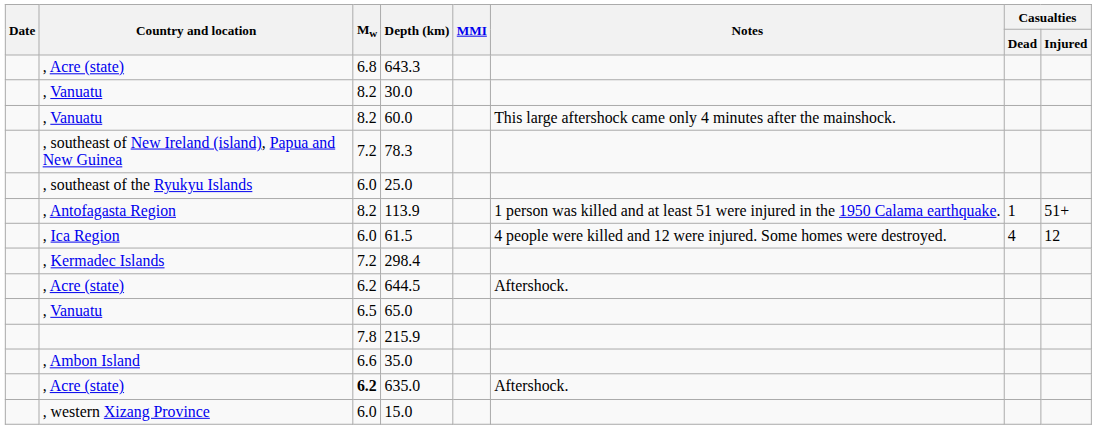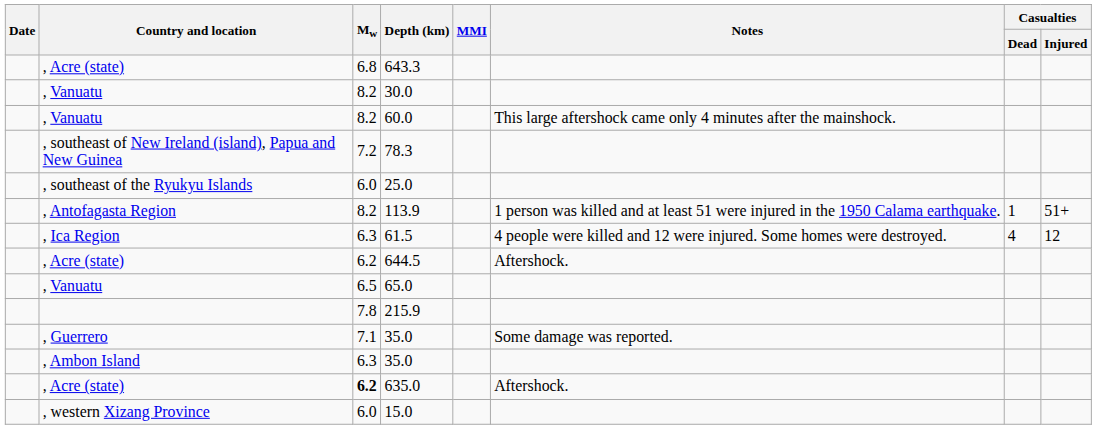 <table class="wikitable sortable sort-under" style="border:1px black; margin-left:1em;">
 <tr>
 <th rowspan="2"><small>Date</small></th>
 <th rowspan="2" style="width: 310px"><small>Country and location</small></th>
 <th rowspan="2"><small>M<sub>w</sub></small></th>
 <th rowspan="2"><small>Depth (km)</small></th>
 <th rowspan="2"><small><a href='#'>MMI</a></small></th>
 <th rowspan="2" class="unsortable"><small>Notes</small></th>
 <th colspan="2"><small>Casualties</small></th>
 </tr>
 <tr>
 <th><small>Dead</small></th>
 <th><small>Injured</small></th>
 </tr>
 <tr>
 <td></td>
 <td>, <a href='#'>Acre (state)</a></td>
 <td>6.8</td>
 <td>643.3</td>
 <td></td>
 <td></td>
 <td></td>
 <td></td>
 </tr>
 <tr>
 <td></td>
 <td>, <a href='#'>Vanuatu</a></td>
 <td>8.2</td>
 <td>30.0</td>
 <td></td>
 <td></td>
 <td></td>
 <td></td>
 </tr>
 <tr>
 <td></td>
 <td>, <a href='#'>Vanuatu</a></td>
 <td>8.2</td>
 <td>60.0</td>
 <td></td>
 <td>This large aftershock came only 4 minutes after the mainshock.</td>
 <td></td>
 <td></td>
 </tr>
 <tr>
 <td></td>
 <td>, southeast of <a href='#'>New Ireland (island)</a>, <a href='#'>Papua and New Guinea</a></td>
 <td>7.2</td>
 <td>78.3</td>
 <td></td>
 <td></td>
 <td></td>
 <td></td>
 </tr>
 <tr>
 <td></td>
 <td>, southeast of the <a href='#'>Ryukyu Islands</a></td>
 <td>6.0</td>
 <td>25.0</td>
 <td></td>
 <td></td>
 <td></td>
 <td></td>
 </tr>
 <tr>
 <td></td>
 <td>, <a href='#'>Antofagasta Region</a></td>
 <td>8.2</td>
 <td>113.9</td>
 <td></td>
 <td>1 person was killed and at least 51 were injured in the <a href='#'>1950 Calama earthquake</a>.</td>
 <td>1</td>
 <td>51+</td>
 </tr>
 <tr>
 <td></td>
 <td>, <a href='#'>Ica Region</a></td>
-<td>6.0</td>
+<td>6.3</td>
 <td>61.5</td>
 <td></td>
 <td>4 people were killed and 12 were injured. Some homes were destroyed.</td>
 <td>4</td>
 <td>12</td>
-</tr>
-<tr>
-<td></td>
-<td>, <a href='#'>Kermadec Islands</a></td>
-<td>7.2</td>
-<td>298.4</td>
-<td></td>
-<td></td>
-<td></td>
-<td></td>
 </tr>
 <tr>
 <td></td>
 <td>, <a href='#'>Acre (state)</a></td>
 <td>6.2</td>
 <td>644.5</td>
 <td></td>
 <td>Aftershock.</td>
 <td></td>
 <td></td>
 </tr>
 <tr>
 <td></td>
 <td>, <a href='#'>Vanuatu</a></td>
 <td>6.5</td>
 <td>65.0</td>
 <td></td>
 <td></td>
 <td></td>
 <td></td>
 </tr>
 <tr>
 <td></td>
 <td></td>
 <td>7.8</td>
 <td>215.9</td>
 <td></td>
 <td></td>
 <td></td>
 <td></td>
 </tr>
 <tr>
 <td></td>
+<td>, <a href='#'>Guerrero</a></td>
+<td>7.1</td>
+<td>35.0</td>
+<td></td>
+<td>Some damage was reported.</td>
+<td></td>
+<td></td>
+</tr>
+<tr>
+<td></td>
 <td>, <a href='#'>Ambon Island</a></td>
-<td>6.6</td>
+<td>6.3</td>
 <td>35.0</td>
 <td></td>
 <td></td>
 <td></td>
 <td></td>
 </tr>
 <tr>
 <td></td>
 <td>, <a href='#'>Acre (state)</a></td>
 <td><strong>6.2</strong></td>
 <td>635.0</td>
 <td></td>
 <td>Aftershock.</td>
 <td></td>
 <td></td>
 </tr>
 <tr>
 <td></td>
 <td>, western <a href='#'>Xizang Province</a></td>
 <td>6.0</td>
 <td>15.0</td>
 <td></td>
 <td></td>
 <td></td>
 <td></td>
 </tr>
 </table>
